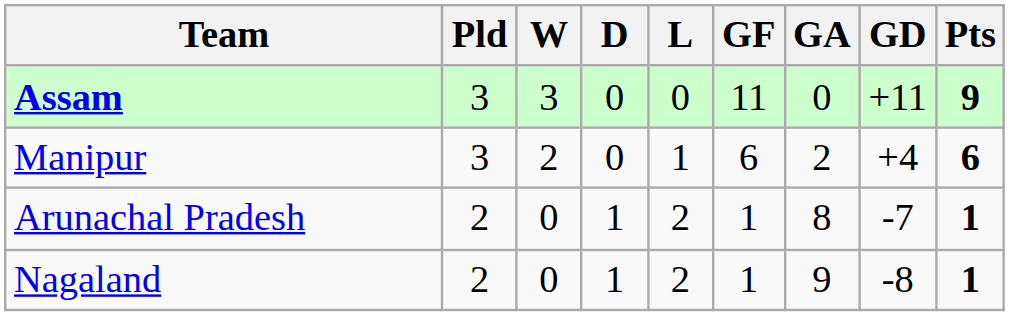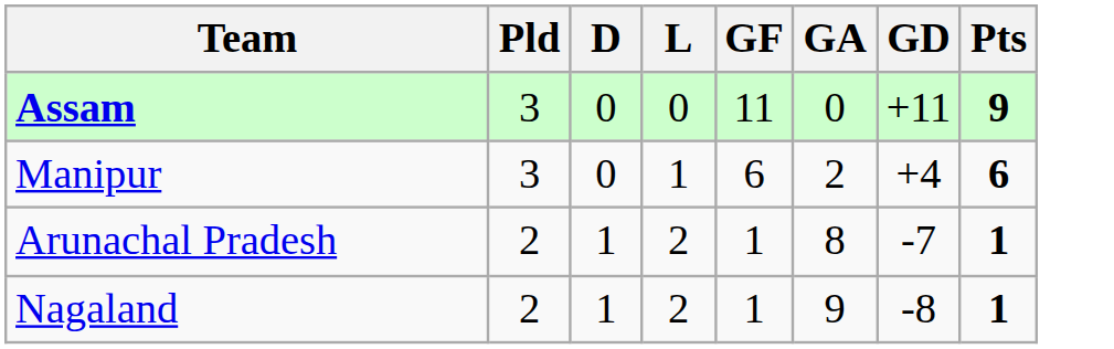 <table class="wikitable" style="text-align: center;">
 <tr>
 <th width="175">Team</th>
 <th width="20">Pld</th>
-<th width="20">W</th>
 <th width="20">D</th>
 <th width="20">L</th>
 <th width="20">GF</th>
 <th width="20">GA</th>
 <th width="20">GD</th>
 <th width="20">Pts</th>
 </tr>
 <tr bgcolor=#ccffcc>
 <td align=left><strong><a href='#'>Assam</a></strong></td>
-<td>3</td>
 <td>3</td>
 <td>0</td>
 <td>0</td>
 <td>11</td>
 <td>0</td>
 <td>+11</td>
 <td><strong>9</strong></td>
 </tr>
 <tr>
 <td align=left><a href='#'>Manipur</a></td>
 <td>3</td>
-<td>2</td>
 <td>0</td>
 <td>1</td>
 <td>6</td>
 <td>2</td>
 <td>+4</td>
 <td><strong>6</strong></td>
 </tr>
 <tr>
 <td align=left><a href='#'>Arunachal Pradesh</a></td>
 <td>2</td>
-<td>0</td>
 <td>1</td>
 <td>2</td>
 <td>1</td>
 <td>8</td>
 <td>-7</td>
 <td><strong>1</strong></td>
 </tr>
 <tr>
 <td align=left><a href='#'>Nagaland</a></td>
 <td>2</td>
-<td>0</td>
 <td>1</td>
 <td>2</td>
 <td>1</td>
 <td>9</td>
 <td>-8</td>
 <td><strong>1</strong></td>
 </tr>
 </table>
